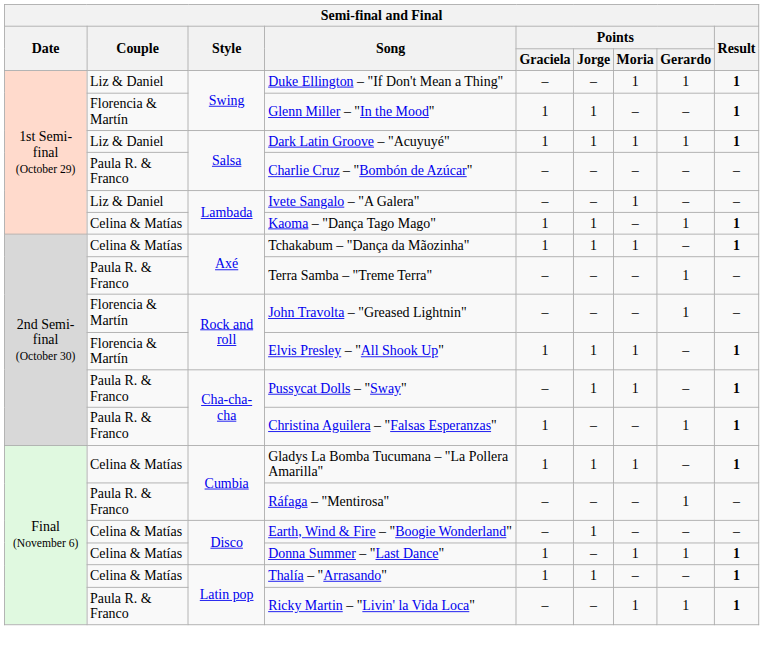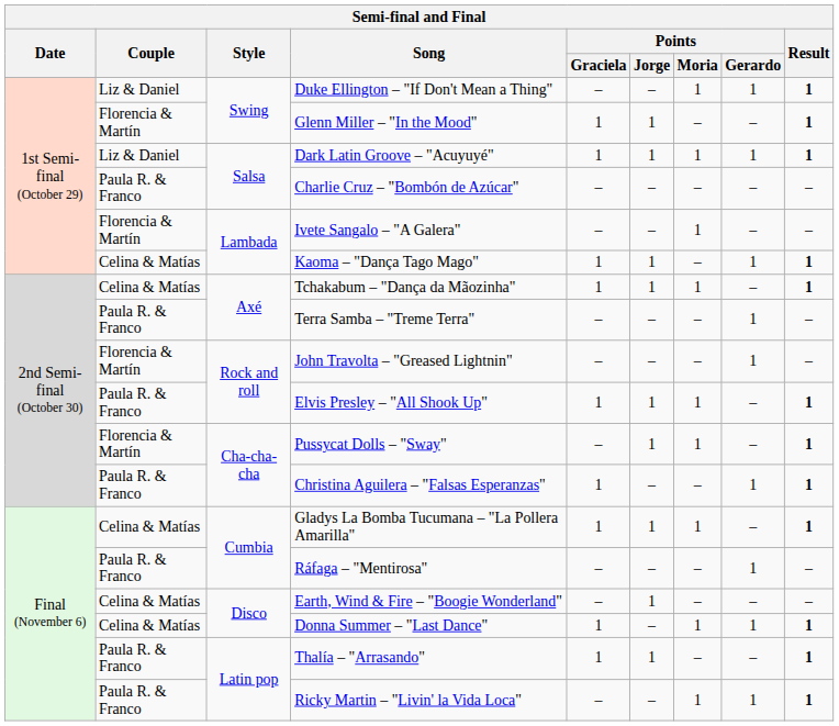 <table class="wikitable collapsible collapsed">
 <tr>
 <th colspan="9" style="text-align:center;"><strong>Semi-final and Final</strong></th>
 </tr>
 <tr>
 <th rowspan="2">Date</th>
 <th rowspan="2">Couple</th>
 <th rowspan="2">Style</th>
 <th rowspan="2">Song</th>
 <th colspan="4">Points</th>
 <th rowspan="2">Result</th>
 </tr>
 <tr>
 <th>Graciela</th>
 <th>Jorge</th>
 <th>Moria</th>
 <th>Gerardo</th>
 </tr>
 <tr>
 <td rowspan="6" style="text-align:center; background:#ffdacc">1st Semi-final <br> <small>(October 29)</small></td>
 <td>Liz & Daniel</td>
 <td rowspan="2" style="text-align:center;"><a href='#'>Swing</a></td>
 <td><a href='#'>Duke Ellington</a> – "If Don't Mean a Thing"</td>
 <td style="text-align:center;">–</td>
 <td style="text-align:center;">–</td>
 <td style="text-align:center;">1</td>
 <td style="text-align:center;">1</td>
 <td style="text-align:center;"><strong>1</strong></td>
 </tr>
 <tr>
 <td>Florencia & Martín</td>
 <td><a href='#'>Glenn Miller</a> – "<a href='#'>In the Mood</a>"</td>
 <td style="text-align:center;">1</td>
 <td style="text-align:center;">1</td>
 <td style="text-align:center;">–</td>
 <td style="text-align:center;">–</td>
 <td style="text-align:center;"><strong>1</strong></td>
 </tr>
 <tr>
 <td>Liz & Daniel</td>
 <td rowspan="2" style="text-align:center;"><a href='#'>Salsa</a></td>
 <td><a href='#'>Dark Latin Groove</a> – "Acuyuyé"</td>
 <td style="text-align:center;">1</td>
 <td style="text-align:center;">1</td>
 <td style="text-align:center;">1</td>
 <td style="text-align:center;">1</td>
 <td style="text-align:center;"><strong>1</strong></td>
 </tr>
 <tr>
 <td>Paula R. & Franco</td>
 <td><a href='#'>Charlie Cruz</a> – "<a href='#'>Bombón de Azúcar</a>"</td>
 <td style="text-align:center;">–</td>
 <td style="text-align:center;">–</td>
 <td style="text-align:center;">–</td>
 <td style="text-align:center;">–</td>
 <td style="text-align:center;">–</td>
 </tr>
 <tr>
-<td>Liz & Daniel</td>
+<td>Florencia & Martín</td>
 <td rowspan="2" style="text-align:center;"><a href='#'>Lambada</a></td>
 <td><a href='#'>Ivete Sangalo</a> – "A Galera"</td>
 <td style="text-align:center;">–</td>
 <td style="text-align:center;">–</td>
 <td style="text-align:center;">1</td>
 <td style="text-align:center;">–</td>
 <td style="text-align:center;">–</td>
 </tr>
 <tr>
 <td>Celina & Matías</td>
 <td><a href='#'>Kaoma</a> – "Dança Tago Mago"</td>
 <td style="text-align:center;">1</td>
 <td style="text-align:center;">1</td>
 <td style="text-align:center;">–</td>
 <td style="text-align:center;">1</td>
 <td style="text-align:center;"><strong>1</strong></td>
 </tr>
 <tr>
 <td rowspan="6" style="text-align:center; background:#d8d8d8">2nd Semi-final <br> <small>(October 30)</small></td>
 <td>Celina & Matías</td>
 <td rowspan="2" style="text-align:center;"><a href='#'>Axé</a></td>
 <td>Tchakabum – "Dança da Mãozinha"</td>
 <td style="text-align:center;">1</td>
 <td style="text-align:center;">1</td>
 <td style="text-align:center;">1</td>
 <td style="text-align:center;">–</td>
 <td style="text-align:center;"><strong>1</strong></td>
 </tr>
 <tr>
 <td>Paula R. & Franco</td>
 <td>Terra Samba – "Treme Terra"</td>
 <td style="text-align:center;">–</td>
 <td style="text-align:center;">–</td>
 <td style="text-align:center;">–</td>
 <td style="text-align:center;">1</td>
 <td style="text-align:center;">–</td>
 </tr>
 <tr>
 <td>Florencia & Martín</td>
 <td rowspan="2" style="text-align:center;"><a href='#'>Rock and roll</a></td>
 <td><a href='#'>John Travolta</a> – "Greased Lightnin"</td>
 <td style="text-align:center;">–</td>
 <td style="text-align:center;">–</td>
 <td style="text-align:center;">–</td>
 <td style="text-align:center;">1</td>
 <td style="text-align:center;">–</td>
 </tr>
 <tr>
-<td>Florencia & Martín</td>
+<td>Paula R. & Franco</td>
 <td><a href='#'>Elvis Presley</a> – "<a href='#'>All Shook Up</a>"</td>
 <td style="text-align:center;">1</td>
 <td style="text-align:center;">1</td>
 <td style="text-align:center;">1</td>
 <td style="text-align:center;">–</td>
 <td style="text-align:center;"><strong>1</strong></td>
 </tr>
 <tr>
-<td>Paula R. & Franco</td>
+<td>Florencia & Martín</td>
 <td rowspan="2" style="text-align:center;"><a href='#'>Cha-cha-cha</a></td>
 <td><a href='#'>Pussycat Dolls</a> – "<a href='#'>Sway</a>"</td>
 <td style="text-align:center;">–</td>
 <td style="text-align:center;">1</td>
 <td style="text-align:center;">1</td>
 <td style="text-align:center;">–</td>
 <td style="text-align:center;"><strong>1</strong></td>
 </tr>
 <tr>
 <td>Paula R. & Franco</td>
 <td><a href='#'>Christina Aguilera</a> – "<a href='#'>Falsas Esperanzas</a>"</td>
 <td style="text-align:center;">1</td>
 <td style="text-align:center;">–</td>
 <td style="text-align:center;">–</td>
 <td style="text-align:center;">1</td>
 <td style="text-align:center;"><strong>1</strong></td>
 </tr>
 <tr>
 <td rowspan="6" style="text-align:center; background:#E0F9E0">Final <br> <small>(November 6)</small></td>
 <td>Celina & Matías</td>
 <td rowspan="2" style="text-align:center;"><a href='#'>Cumbia</a></td>
 <td>Gladys La Bomba Tucumana – "La Pollera Amarilla"</td>
 <td style="text-align:center;">1</td>
 <td style="text-align:center;">1</td>
 <td style="text-align:center;">1</td>
 <td style="text-align:center;">–</td>
 <td style="text-align:center;"><strong>1</strong></td>
 </tr>
 <tr>
 <td>Paula R. & Franco</td>
 <td><a href='#'>Ráfaga</a> – "Mentirosa"</td>
 <td style="text-align:center;">–</td>
 <td style="text-align:center;">–</td>
 <td style="text-align:center;">–</td>
 <td style="text-align:center;">1</td>
 <td style="text-align:center;">–</td>
 </tr>
 <tr>
 <td>Celina & Matías</td>
 <td rowspan="2" style="text-align:center;"><a href='#'>Disco</a></td>
 <td><a href='#'>Earth, Wind & Fire</a> – "<a href='#'>Boogie Wonderland</a>"</td>
 <td style="text-align:center;">–</td>
 <td style="text-align:center;">1</td>
 <td style="text-align:center;">–</td>
 <td style="text-align:center;">–</td>
 <td style="text-align:center;">–</td>
 </tr>
 <tr>
 <td>Celina & Matías</td>
 <td><a href='#'>Donna Summer</a> – "<a href='#'>Last Dance</a>"</td>
 <td style="text-align:center;">1</td>
 <td style="text-align:center;">–</td>
 <td style="text-align:center;">1</td>
 <td style="text-align:center;">1</td>
 <td style="text-align:center;"><strong>1</strong></td>
 </tr>
 <tr>
-<td>Celina & Matías</td>
+<td>Paula R. & Franco</td>
 <td rowspan="2" style="text-align:center;"><a href='#'>Latin pop</a></td>
 <td><a href='#'>Thalía</a> – "<a href='#'>Arrasando</a>"</td>
 <td style="text-align:center;">1</td>
 <td style="text-align:center;">1</td>
 <td style="text-align:center;">–</td>
 <td style="text-align:center;">–</td>
 <td style="text-align:center;"><strong>1</strong></td>
 </tr>
 <tr>
 <td>Paula R. & Franco</td>
 <td><a href='#'>Ricky Martin</a> – "<a href='#'>Livin' la Vida Loca</a>"</td>
 <td style="text-align:center;">–</td>
 <td style="text-align:center;">–</td>
 <td style="text-align:center;">1</td>
 <td style="text-align:center;">1</td>
 <td style="text-align:center;"><strong>1</strong></td>
 </tr>
 </table>
